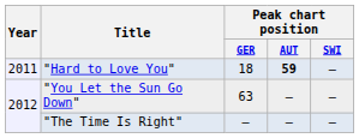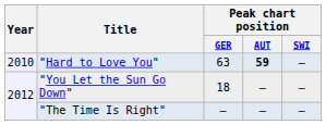 <table class="wikitable">
 <tr class="hintergrundfarbe8">
 <th rowspan="2">Year</th>
 <th width="190" rowspan="2">Title</th>
 <th colspan="3">Peak chart position</th>
 </tr>
 <tr class="hintergrundfarbe8">
 <th width="40"><small><a href='#'>GER</a></small> </th>
 <th width="40"><small><a href='#'>AUT</a></small> </th>
 <th width="40"><small><a href='#'>SWI</a> </small></th>
 </tr>
 <tr bgcolor="#E1E9F3">
-<td bgcolor="#f0f0ff">2011</td>
+<td bgcolor="#f0f0ff">2010</td>
 <td>"<a href='#'>Hard to Love You</a>"</td>
-<td align="center" >18</td>
+<td align="center" >63</td>
 <td align="center" ><strong>59</strong></td>
 <td align="center" >—</td>
 </tr>
 <tr bgcolor="#eeeeee">
 <td rowspan="2" bgcolor="#f0f0ff">2012</td>
 <td>"<a href='#'>You Let the Sun Go Down</a>"</td>
-<td align="center" >63</td>
+<td align="center" >18</td>
 <td align="center" >—</td>
 <td align="center" >—</td>
 </tr>
 <tr bgcolor="#E1E9F3">
 <td>"The Time Is Right"</td>
 <td align="center" >—</td>
 <td align="center" >—</td>
 <td align="center" >—</td>
 </tr>
 </table>
